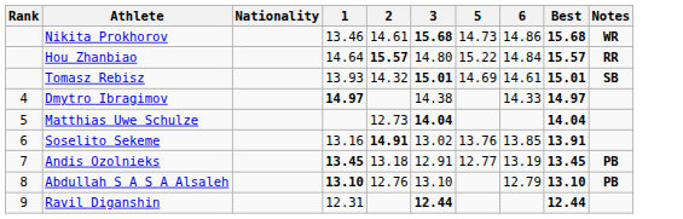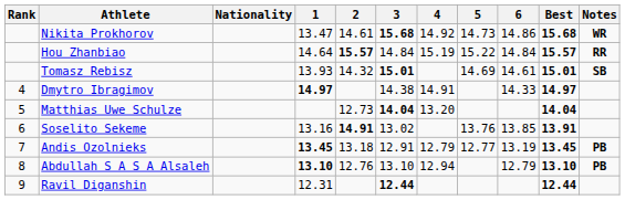 <table class="wikitable sortable" style="text-align:center">
 <tr>
 <th>Rank</th>
 <th>Athlete</th>
 <th>Nationality</th>
 <th width="25">1</th>
 <th width="25">2</th>
 <th width="25">3</th>
+<th width="25">4</th>
 <th width="25">5</th>
 <th width="25">6</th>
 <th>Best</th>
 <th>Notes</th>
 </tr>
 <tr>
 <td></td>
 <td style="text-align:left;"><a href='#'>Nikita Prokhorov</a></td>
 <td style="text-align:left;"></td>
-<td>13.46</td>
+<td>13.47</td>
 <td>14.61</td>
 <td><strong>15.68</strong></td>
+<td>14.92</td>
 <td>14.73</td>
 <td>14.86</td>
 <td><strong>15.68</strong></td>
 <td><strong>WR</strong></td>
 </tr>
 <tr>
 <td></td>
 <td style="text-align:left;"><a href='#'>Hou Zhanbiao</a></td>
 <td style="text-align:left;"></td>
 <td>14.64</td>
 <td><strong>15.57</strong></td>
-<td>14.80</td>
+<td>14.84</td>
+<td>15.19</td>
 <td>15.22</td>
 <td>14.84</td>
 <td><strong>15.57</strong></td>
 <td><strong>RR</strong></td>
 </tr>
 <tr>
 <td></td>
 <td style="text-align:left;"><a href='#'>Tomasz Rebisz</a></td>
 <td style="text-align:left;"></td>
 <td>13.93</td>
 <td>14.32</td>
 <td><strong>15.01</strong></td>
+<td></td>
 <td>14.69</td>
 <td>14.61</td>
 <td><strong>15.01</strong></td>
 <td><strong>SB</strong></td>
 </tr>
 <tr>
 <td>4</td>
 <td style="text-align:left;"><a href='#'>Dmytro Ibragimov</a></td>
 <td style="text-align:left;"></td>
 <td><strong>14.97</strong></td>
 <td></td>
 <td>14.38</td>
+<td>14.91</td>
 <td></td>
 <td>14.33</td>
 <td><strong>14.97</strong></td>
 <td></td>
 </tr>
 <tr>
 <td>5</td>
 <td style="text-align:left;"><a href='#'>Matthias Uwe Schulze</a></td>
 <td style="text-align:left;"></td>
 <td></td>
 <td>12.73</td>
 <td><strong>14.04</strong></td>
+<td>13.20</td>
 <td></td>
 <td></td>
 <td><strong>14.04</strong></td>
 <td></td>
 </tr>
 <tr>
 <td>6</td>
 <td style="text-align:left;"><a href='#'>Soselito Sekeme</a></td>
 <td style="text-align:left;"></td>
 <td>13.16</td>
 <td><strong>14.91</strong></td>
 <td>13.02</td>
+<td></td>
 <td>13.76</td>
 <td>13.85</td>
 <td><strong>13.91</strong></td>
 <td></td>
 </tr>
 <tr>
 <td>7</td>
 <td style="text-align:left;"><a href='#'>Andis Ozolnieks</a></td>
 <td style="text-align:left;"></td>
 <td><strong>13.45</strong></td>
 <td>13.18</td>
 <td>12.91</td>
+<td>12.79</td>
 <td>12.77</td>
 <td>13.19</td>
 <td><strong>13.45</strong></td>
 <td><strong>PB</strong></td>
 </tr>
 <tr>
 <td>8</td>
 <td style="text-align:left;"><a href='#'>Abdullah S A S A Alsaleh</a></td>
 <td style="text-align:left;"></td>
 <td><strong>13.10</strong></td>
 <td>12.76</td>
 <td>13.10</td>
+<td>12.94</td>
 <td></td>
 <td>12.79</td>
 <td><strong>13.10</strong></td>
 <td><strong>PB</strong></td>
 </tr>
 <tr>
 <td>9</td>
 <td style="text-align:left;"><a href='#'>Ravil Diganshin</a></td>
 <td style="text-align:left;"></td>
 <td>12.31</td>
 <td></td>
 <td><strong>12.44</strong></td>
 <td></td>
 <td></td>
+<td></td>
 <td><strong>12.44</strong></td>
 <td></td>
 </tr>
 </table>
